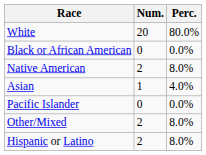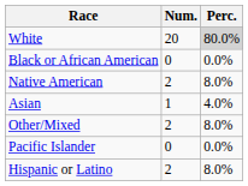 <table class="wikitable">
 <tr>
 <th>Race</th>
 <th>Num.</th>
 <th>Perc.</th>
 </tr>
 <tr>
 <td><a href='#'>White</a></td>
 <td>20</td>
-<td>80.0%</td>
+<td style="background: lightgrey;">80.0%</td>
 </tr>
 <tr>
 <td><a href='#'>Black or African American</a></td>
 <td>0</td>
 <td>0.0%</td>
 </tr>
 <tr>
 <td><a href='#'>Native American</a></td>
 <td>2</td>
 <td>8.0%</td>
 </tr>
 <tr>
 <td><a href='#'>Asian</a></td>
 <td>1</td>
 <td>4.0%</td>
 </tr>
 <tr>
+<td><a href='#'>Other/Mixed</a></td>
+<td>2</td>
+<td>8.0%</td>
+</tr>
+<tr>
 <td><a href='#'>Pacific Islander</a></td>
 <td>0</td>
 <td>0.0%</td>
-</tr>
-<tr>
-<td><a href='#'>Other/Mixed</a></td>
-<td>2</td>
-<td>8.0%</td>
 </tr>
 <tr>
 <td><a href='#'>Hispanic</a> or <a href='#'>Latino</a></td>
 <td>2</td>
 <td>8.0%</td>
 </tr>
 </table>
